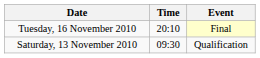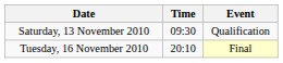 <table class = "wikitable" style="text-align:center;">
 <tr>
 <th width=220>Date</th>
 <th width=50>Time</th>
 <th width=100>Event</th>
 </tr>
 <tr>
+<td>Saturday, 13 November 2010</td>
+<td>09:30</td>
+<td>Qualification</td>
+</tr>
+<tr>
 <td>Tuesday, 16 November 2010</td>
 <td>20:10</td>
 <td bgcolor=ffffcc>Final</td>
 </tr>
-<tr>
-<td>Saturday, 13 November 2010</td>
-<td>09:30</td>
-<td>Qualification</td>
-</tr>
 </table>
